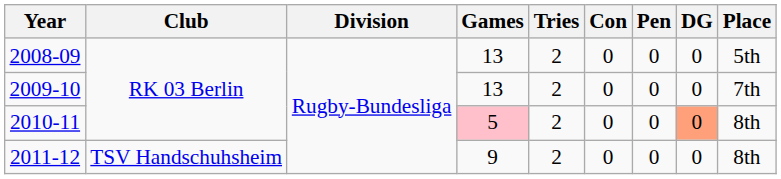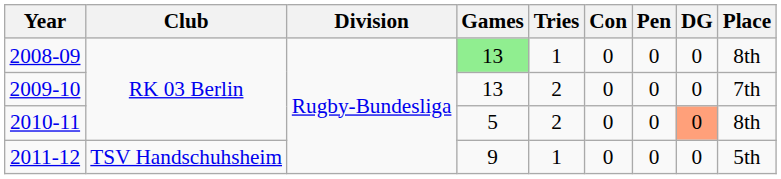 <table class="wikitable">
 <tr>
 <th>Year</th>
 <th>Club</th>
 <th>Division</th>
 <th>Games</th>
 <th>Tries</th>
 <th>Con</th>
 <th>Pen</th>
 <th>DG</th>
 <th>Place</th>
 </tr>
 <tr align="center">
 <td><a href='#'>2008-09</a></td>
 <td rowspan=3><a href='#'>RK 03 Berlin</a></td>
 <td rowspan=4><a href='#'>Rugby-Bundesliga</a></td>
-<td>13</td>
-<td>2</td>
+<td style="background: lightgreen;">13</td>
+<td>1</td>
 <td>0</td>
 <td>0</td>
 <td>0</td>
-<td>5th</td>
+<td>8th</td>
 </tr>
 <tr align="center">
 <td><a href='#'>2009-10</a></td>
 <td>13</td>
 <td>2</td>
 <td>0</td>
 <td>0</td>
 <td>0</td>
 <td>7th</td>
 </tr>
 <tr align="center">
 <td><a href='#'>2010-11</a></td>
-<td style="background: pink;">5</td>
+<td>5</td>
 <td>2</td>
 <td>0</td>
 <td>0</td>
 <td style="background: lightsalmon;">0</td>
 <td>8th</td>
 </tr>
 <tr align="center">
 <td><a href='#'>2011-12</a></td>
 <td><a href='#'>TSV Handschuhsheim</a></td>
 <td>9</td>
-<td>2</td>
+<td>1</td>
 <td>0</td>
 <td>0</td>
 <td>0</td>
-<td>8th</td>
+<td>5th</td>
 </tr>
 </table>
